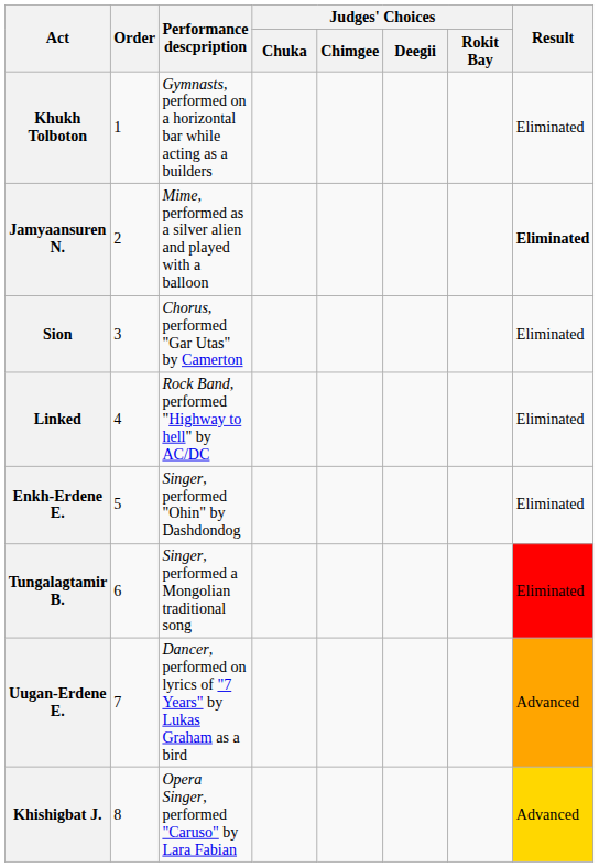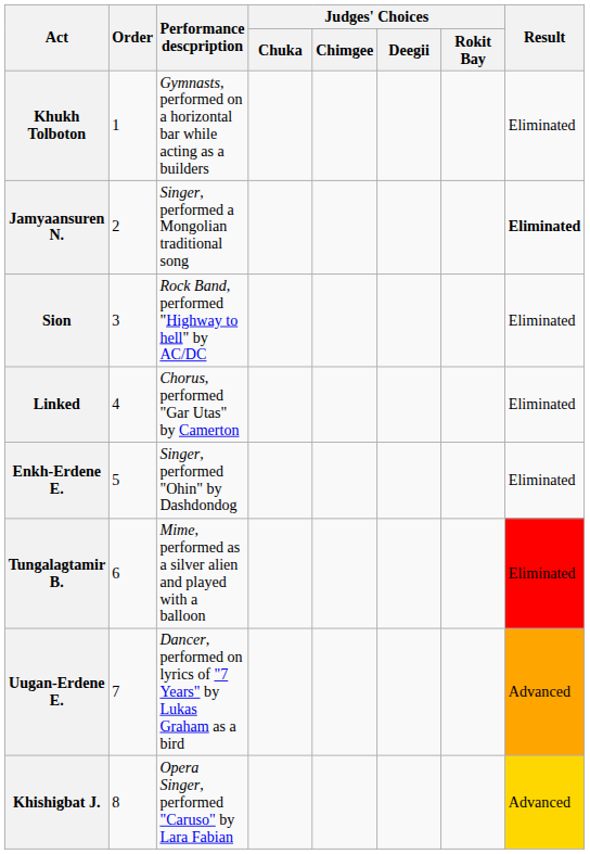 <table class="wikitable plainrowheaders">
 <tr>
 <th rowspan=2>Act</th>
 <th rowspan=2>Order</th>
 <th rowspan=2>Performance descpription</th>
 <th colspan=4>Judges' Choices</th>
 <th rowspan=2 colspan=2>Result</th>
 </tr>
 <tr>
 <th style="width:60px;">Chuka</th>
 <th style="width:60px;">Chimgee</th>
 <th style="width:60px;">Deegii</th>
 <th style="width:60px;">Rokit Bay</th>
 </tr>
 <tr>
 <th scope="row">Khukh Tolboton</th>
 <td>1</td>
 <td><em>Gymnasts</em>, performed on a horizontal bar while acting as a builders</td>
 <td></td>
 <td></td>
 <td></td>
 <td></td>
 <td>Eliminated</td>
 </tr>
 <tr>
 <th scope="row">Jamyaansuren N.</th>
 <td>2</td>
-<td><em>Mime</em>, performed as a silver alien and played with a balloon</td>
+<td><em>Singer</em>, performed a Mongolian traditional song</td>
 <td></td>
 <td></td>
 <td></td>
 <td></td>
 <td><strong>Eliminated</strong></td>
 </tr>
 <tr>
 <th scope="row">Sion</th>
 <td>3</td>
-<td><em>Chorus</em>, performed "Gar Utas" by <a href='#'>Camerton</a></td>
+<td><em>Rock Band</em>, performed "<a href='#'>Highway to hell</a>" by <a href='#'>AC/DC</a></td>
 <td></td>
 <td></td>
 <td></td>
 <td></td>
 <td>Eliminated</td>
 </tr>
 <tr>
 <th scope="row">Linked</th>
 <td>4</td>
-<td><em>Rock Band</em>, performed "<a href='#'>Highway to hell</a>" by <a href='#'>AC/DC</a></td>
+<td><em>Chorus</em>, performed "Gar Utas" by <a href='#'>Camerton</a></td>
 <td></td>
 <td></td>
 <td></td>
 <td></td>
 <td>Eliminated</td>
 </tr>
 <tr>
 <th scope="row">Enkh-Erdene E.</th>
 <td>5</td>
 <td><em>Singer</em>, performed "Ohin" by Dashdondog</td>
 <td></td>
 <td></td>
 <td></td>
 <td></td>
 <td>Eliminated</td>
 </tr>
 <tr>
 <th scope="row">Tungalagtamir B.</th>
 <td>6</td>
-<td><em>Singer</em>, performed a Mongolian traditional song</td>
+<td><em>Mime</em>, performed as a silver alien and played with a balloon</td>
 <td></td>
 <td></td>
 <td></td>
 <td></td>
 <td style="background: red">Eliminated</td>
 </tr>
 <tr>
 <th scope="row">Uugan-Erdene E.</th>
 <td>7</td>
 <td><em>Dancer</em>, performed on lyrics of <a href='#'>"7 Years"</a> by <a href='#'>Lukas Graham</a> as a bird</td>
 <td style="text-align:center;"></td>
 <td style="text-align:center;"></td>
 <td style="text-align:center;"></td>
 <td style="text-align:center;"></td>
 <td style="background: orange">Advanced</td>
 </tr>
 <tr>
 <th scope="row">Khishigbat J.</th>
 <td>8</td>
 <td><em>Opera Singer</em>, performed <a href='#'>"Caruso"</a> by <a href='#'>Lara Fabian</a></td>
 <td></td>
 <td></td>
 <td></td>
 <td></td>
 <td style="background: gold">Advanced</td>
 </tr>
 </table>
